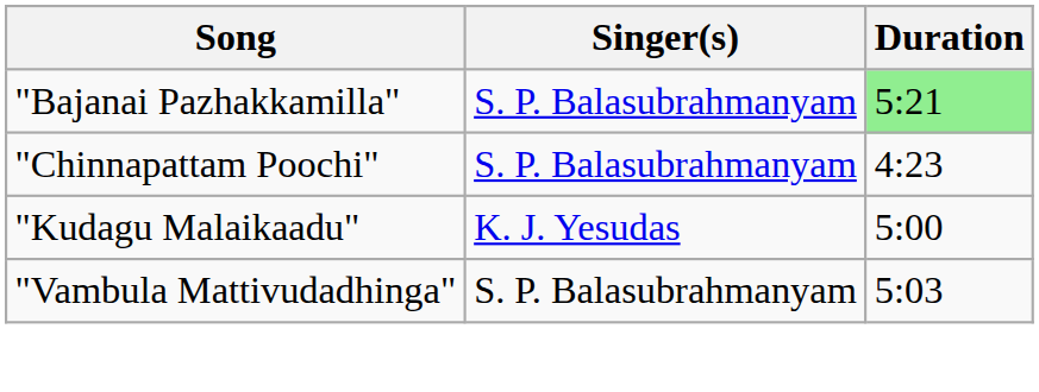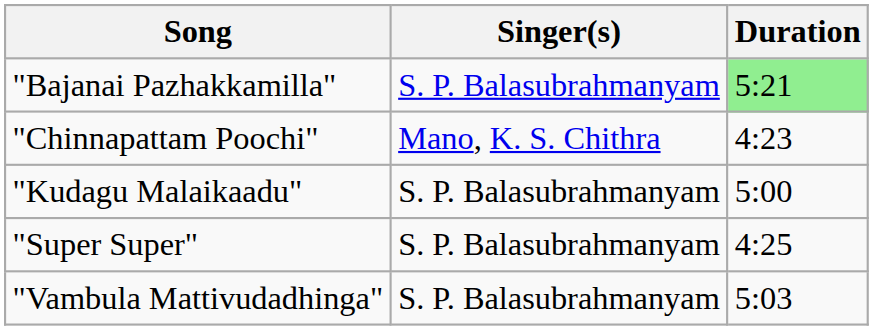 <table class="wikitable" style="font-size:95%;">
 <tr>
 <th>Song</th>
 <th>Singer(s)</th>
 <th>Duration</th>
 </tr>
 <tr>
 <td>"Bajanai Pazhakkamilla"</td>
 <td><a href='#'>S. P. Balasubrahmanyam</a></td>
 <td style="background: lightgreen;">5:21</td>
 </tr>
 <tr>
 <td>"Chinnapattam Poochi"</td>
-<td><a href='#'>S. P. Balasubrahmanyam</a></td>
+<td><a href='#'>Mano</a>, <a href='#'>K. S. Chithra</a></td>
 <td>4:23</td>
 </tr>
 <tr>
 <td>"Kudagu Malaikaadu"</td>
-<td><a href='#'>K. J. Yesudas</a></td>
+<td>S. P. Balasubrahmanyam</td>
 <td>5:00</td>
+</tr>
+<tr>
+<td>"Super Super"</td>
+<td>S. P. Balasubrahmanyam</td>
+<td>4:25</td>
 </tr>
 <tr>
 <td>"Vambula Mattivudadhinga"</td>
 <td>S. P. Balasubrahmanyam</td>
 <td>5:03</td>
 </tr>
 </table>
